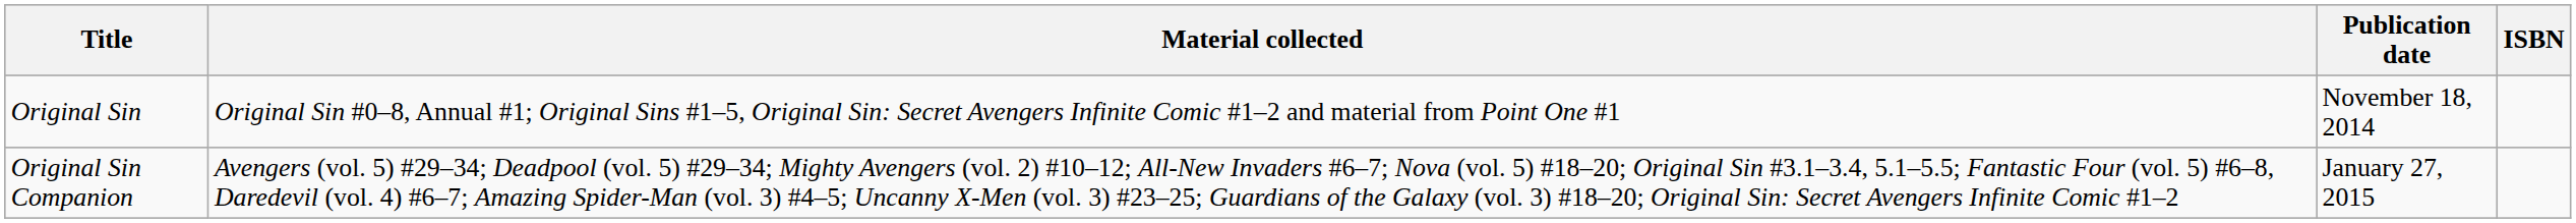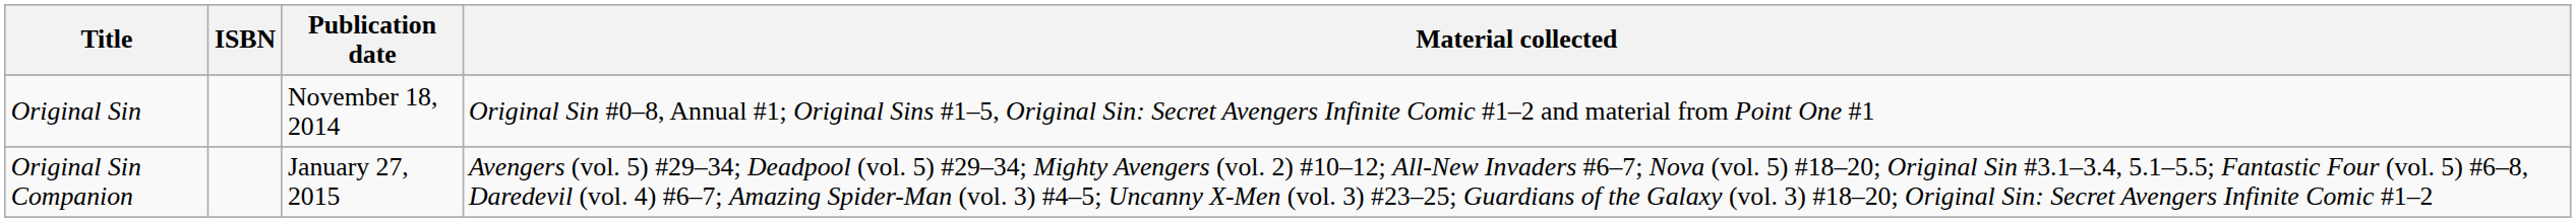 <table class="wikitable">
 <tr>
 <th>Title</th>
+<th>ISBN</th>
+<th>Publication date</th>
 <th>Material collected</th>
-<th>Publication date</th>
-<th>ISBN</th>
 </tr>
 <tr>
 <td><em>Original Sin</em></td>
+<td></td>
+<td>November 18, 2014</td>
 <td><em>Original Sin</em> #0–8, Annual #1; <em>Original Sins</em> #1–5, <em>Original Sin: Secret Avengers Infinite Comic</em> #1–2 and material from <em>Point One</em> #1</td>
-<td>November 18, 2014</td>
-<td></td>
 </tr>
 <tr>
 <td><em>Original Sin Companion</em></td>
+<td></td>
+<td>January 27, 2015</td>
 <td><em>Avengers</em> (vol. 5) #29–34; <em>Deadpool</em> (vol. 5) #29–34; <em>Mighty Avengers</em> (vol. 2) #10–12; <em>All-New Invaders</em> #6–7; <em>Nova</em> (vol. 5) #18–20; <em>Original Sin</em> #3.1–3.4, 5.1–5.5; <em>Fantastic Four</em> (vol. 5) #6–8, <em>Daredevil</em> (vol. 4) #6–7; <em>Amazing Spider-Man</em> (vol. 3) #4–5; <em>Uncanny X-Men</em> (vol. 3) #23–25; <em>Guardians of the Galaxy</em> (vol. 3) #18–20; <em>Original Sin: Secret Avengers Infinite Comic</em> #1–2</td>
-<td>January 27, 2015</td>
-<td></td>
 </tr>
 </table>
